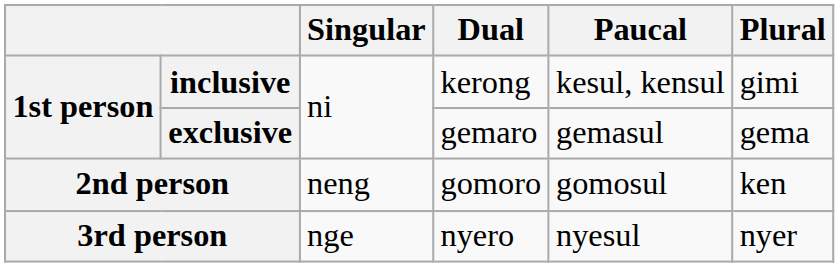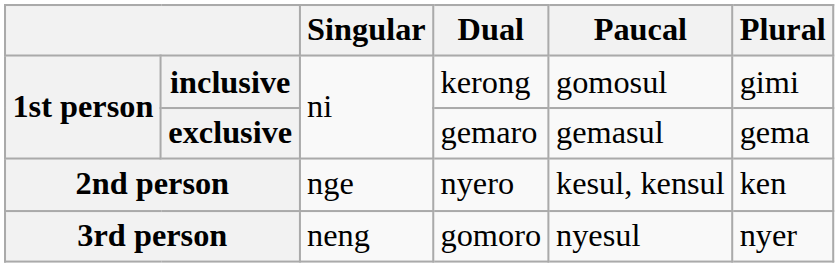 <table class="wikitable">
 <tr>
 <th colspan="2"></th>
 <th>Singular</th>
 <th>Dual</th>
 <th>Paucal</th>
 <th>Plural</th>
 </tr>
 <tr>
 <th rowspan="2">1st person</th>
 <th>inclusive</th>
 <td rowspan="2">ni</td>
 <td>kerong</td>
-<td>kesul, kensul</td>
+<td>gomosul</td>
 <td>gimi</td>
 </tr>
 <tr>
 <th>exclusive</th>
 <td>gemaro</td>
 <td>gemasul</td>
 <td>gema</td>
 </tr>
 <tr>
 <th colspan="2">2nd person</th>
-<td>neng</td>
-<td>gomoro</td>
-<td>gomosul</td>
+<td>nge</td>
+<td>nyero</td>
+<td>kesul, kensul</td>
 <td>ken</td>
 </tr>
 <tr>
 <th colspan="2">3rd person</th>
-<td>nge</td>
-<td>nyero</td>
+<td>neng</td>
+<td>gomoro</td>
 <td>nyesul</td>
 <td>nyer</td>
 </tr>
 </table>
